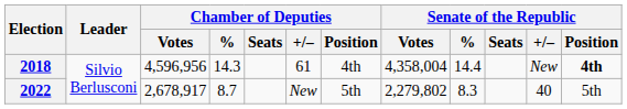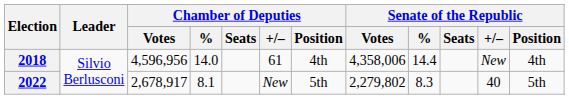 <table class="wikitable" style="text-align:center">
 <tr>
 <th rowspan="2">Election</th>
 <th rowspan="2">Leader</th>
 <th colspan="5"><a href='#'>Chamber of Deputies</a></th>
 <th colspan="5"><a href='#'>Senate of the Republic</a></th>
 </tr>
 <tr>
 <th>Votes</th>
 <th>%</th>
 <th>Seats</th>
 <th>+/–</th>
 <th>Position</th>
 <th>Votes</th>
 <th>%</th>
 <th>Seats</th>
 <th>+/–</th>
 <th>Position</th>
 </tr>
 <tr>
 <th><a href='#'>2018</a></th>
 <td rowspan="2"><a href='#'>Silvio Berlusconi</a></td>
 <td>4,596,956</td>
-<td>14.3</td>
+<td>14.0</td>
 <td></td>
 <td> 61</td>
 <td>4th</td>
-<td>4,358,004</td>
+<td>4,358,006</td>
 <td>14.4</td>
 <td></td>
 <td><em>New</em></td>
-<td><strong>4th</strong></td>
+<td>4th</td>
 </tr>
 <tr>
 <th><a href='#'>2022</a></th>
 <td>2,678,917</td>
-<td>8.7</td>
+<td>8.1</td>
 <td></td>
 <td><em>New</em></td>
 <td> 5th</td>
 <td>2,279,802</td>
 <td>8.3</td>
 <td></td>
 <td> 40</td>
 <td> 5th</td>
 </tr>
 </table>
